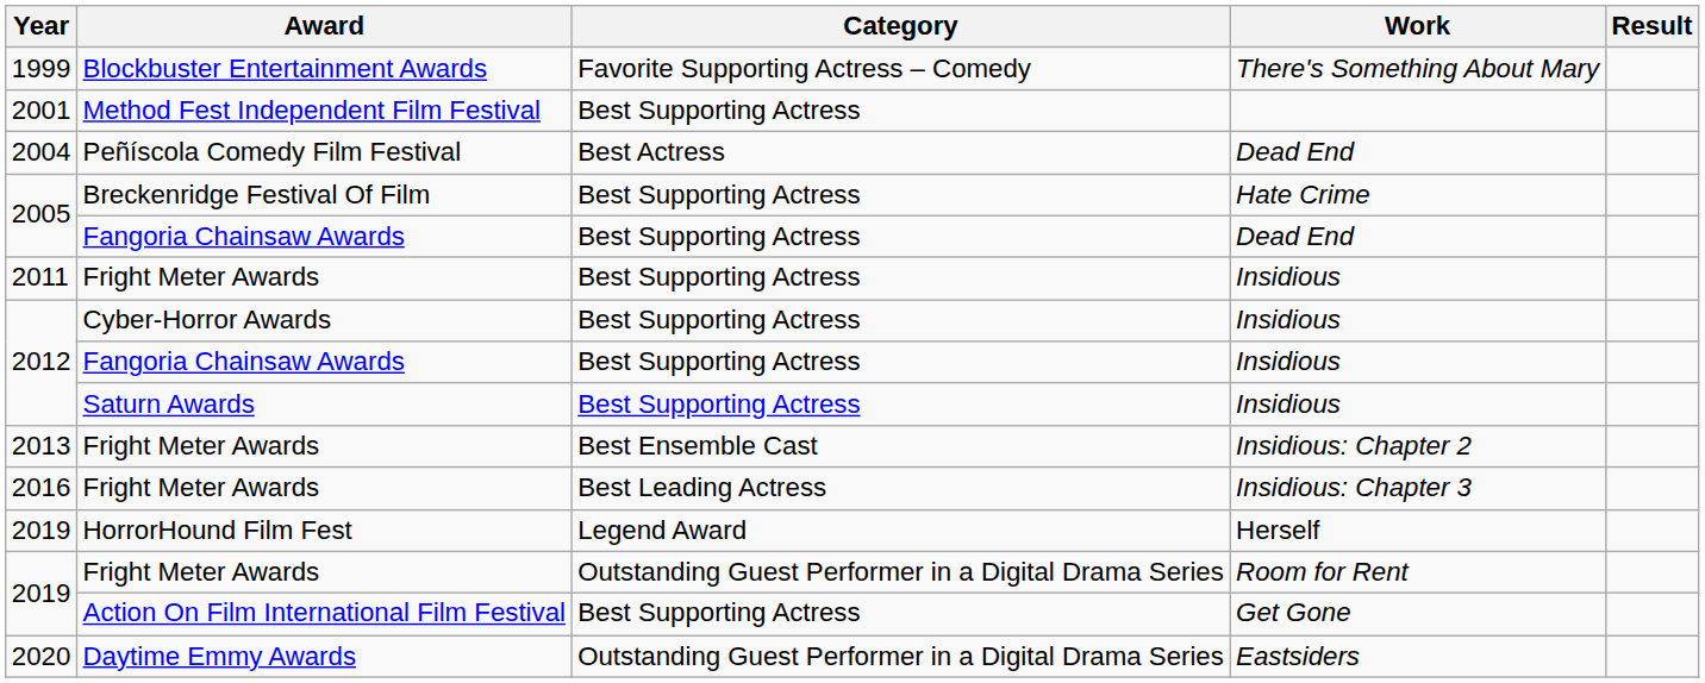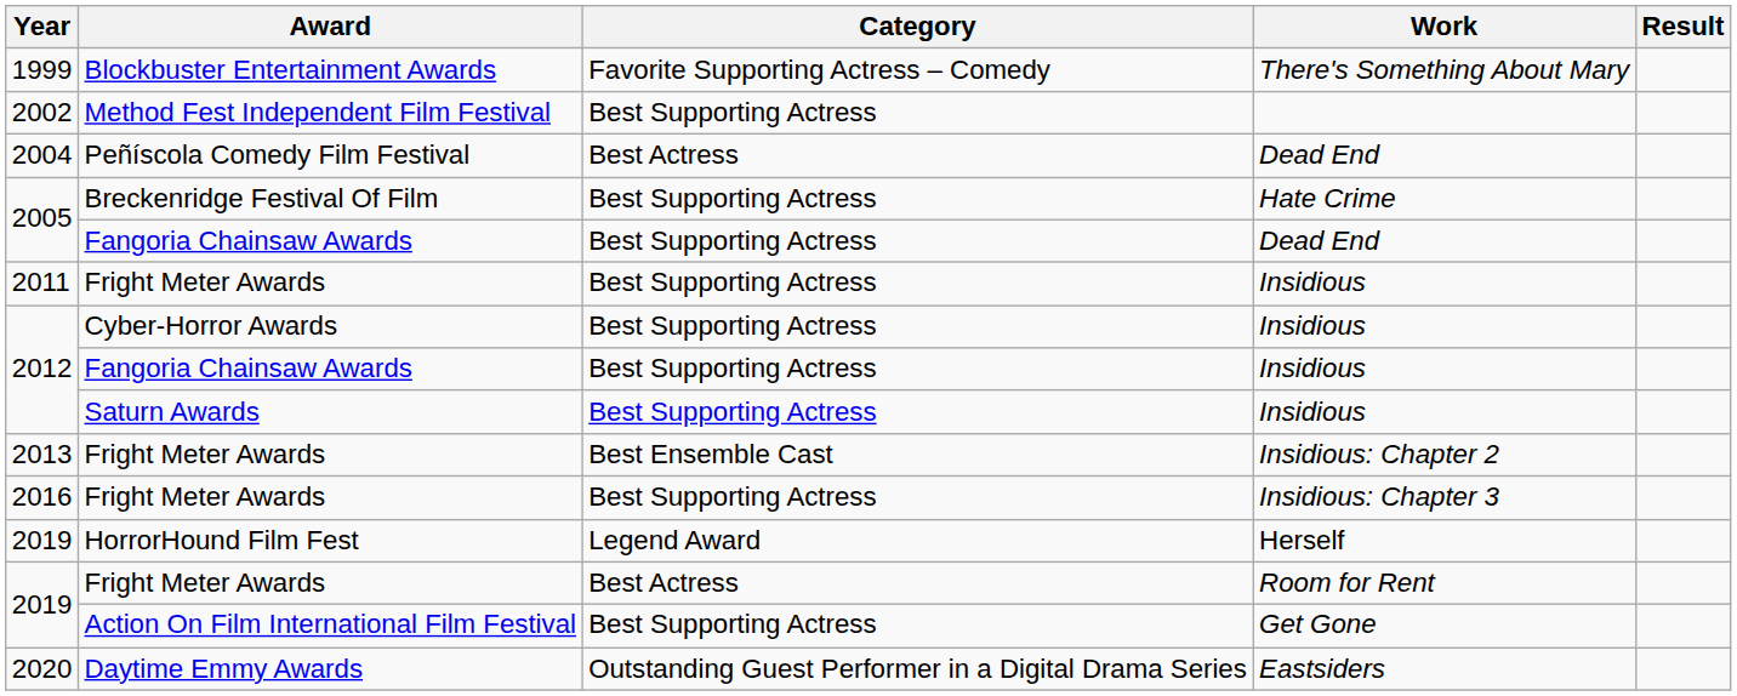 <table class="wikitable sortable">
 <tr>
 <th>Year</th>
 <th>Award</th>
 <th>Category</th>
 <th>Work</th>
 <th>Result</th>
 </tr>
 <tr>
 <td>1999</td>
 <td><a href='#'>Blockbuster Entertainment Awards</a></td>
 <td>Favorite Supporting Actress – Comedy</td>
 <td><em>There's Something About Mary</em></td>
 <td></td>
 </tr>
 <tr>
-<td>2001</td>
+<td>2002</td>
 <td><a href='#'>Method Fest Independent Film Festival</a></td>
 <td>Best Supporting Actress</td>
 <td></td>
 <td></td>
 </tr>
 <tr>
 <td>2004</td>
 <td>Peñíscola Comedy Film Festival</td>
 <td>Best Actress</td>
 <td><em>Dead End</em></td>
 <td></td>
 </tr>
 <tr>
 <td rowspan=2>2005</td>
 <td>Breckenridge Festival Of Film</td>
 <td>Best Supporting Actress</td>
 <td><em>Hate Crime</em></td>
 <td></td>
 </tr>
 <tr>
 <td><a href='#'>Fangoria Chainsaw Awards</a></td>
 <td>Best Supporting Actress</td>
 <td><em>Dead End</em></td>
 <td></td>
 </tr>
 <tr>
 <td>2011</td>
 <td>Fright Meter Awards</td>
 <td>Best Supporting Actress</td>
 <td><em>Insidious</em></td>
 <td></td>
 </tr>
 <tr>
 <td rowspan=3>2012</td>
 <td>Cyber-Horror Awards</td>
 <td>Best Supporting Actress</td>
 <td><em>Insidious</em></td>
 <td></td>
 </tr>
 <tr>
 <td><a href='#'>Fangoria Chainsaw Awards</a></td>
 <td>Best Supporting Actress</td>
 <td><em>Insidious</em></td>
 <td></td>
 </tr>
 <tr>
 <td><a href='#'>Saturn Awards</a></td>
 <td><a href='#'>Best Supporting Actress</a></td>
 <td><em>Insidious</em></td>
 <td></td>
 </tr>
 <tr>
 <td>2013</td>
 <td>Fright Meter Awards</td>
 <td>Best Ensemble Cast</td>
 <td><em>Insidious: Chapter 2</em></td>
 <td></td>
 </tr>
 <tr>
 <td>2016</td>
 <td>Fright Meter Awards</td>
-<td>Best Leading Actress</td>
+<td>Best Supporting Actress</td>
 <td><em>Insidious: Chapter 3</em></td>
 <td></td>
 </tr>
 <tr>
 <td>2019</td>
 <td>HorrorHound Film Fest</td>
 <td>Legend Award</td>
 <td>Herself</td>
 <td></td>
 </tr>
 <tr>
 <td rowspan=2>2019</td>
 <td>Fright Meter Awards</td>
-<td>Outstanding Guest Performer in a Digital Drama Series</td>
+<td>Best Actress</td>
 <td><em>Room for Rent</em></td>
 <td></td>
 </tr>
 <tr>
 <td><a href='#'>Action On Film International Film Festival</a></td>
 <td>Best Supporting Actress</td>
 <td><em>Get Gone</em></td>
 <td></td>
 </tr>
 <tr>
 <td>2020</td>
 <td><a href='#'>Daytime Emmy Awards</a></td>
 <td>Outstanding Guest Performer in a Digital Drama Series</td>
 <td><em>Eastsiders</em></td>
 <td></td>
 </tr>
 </table>
